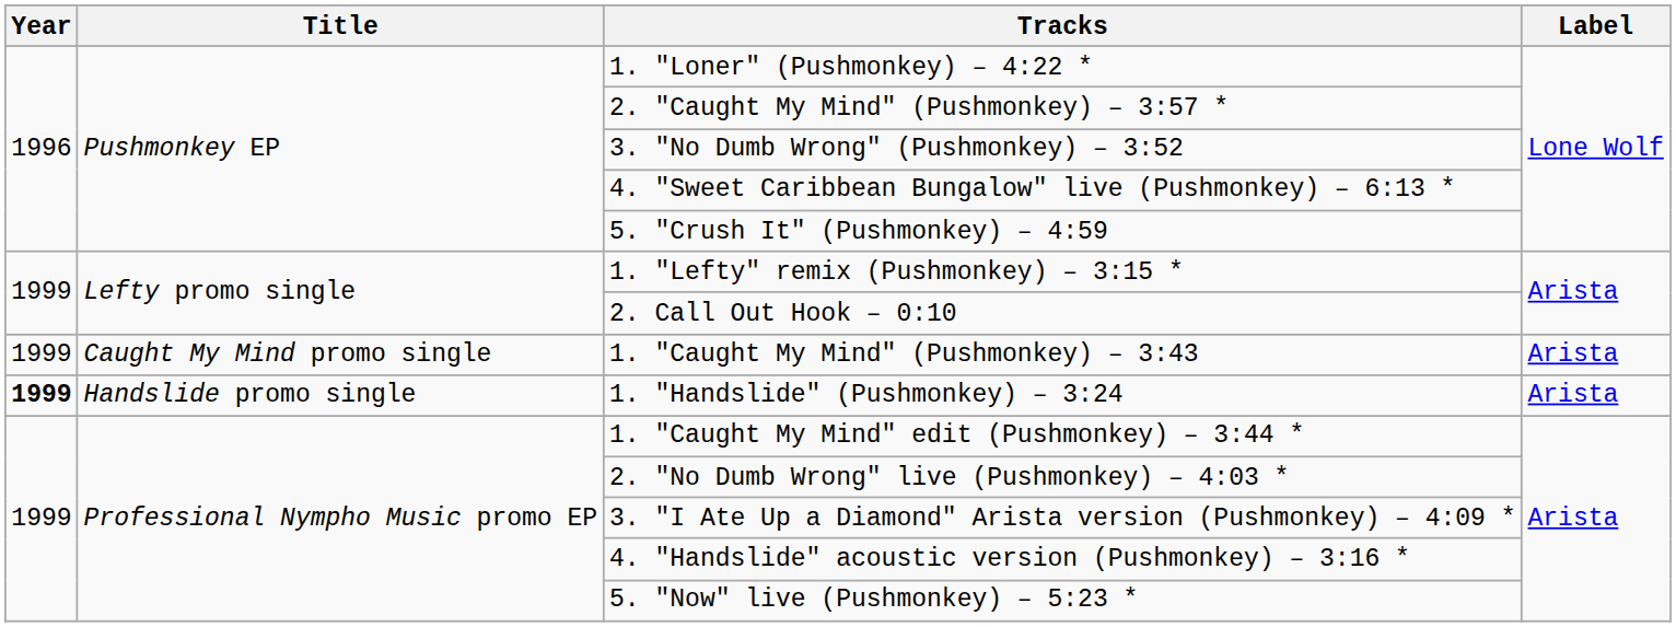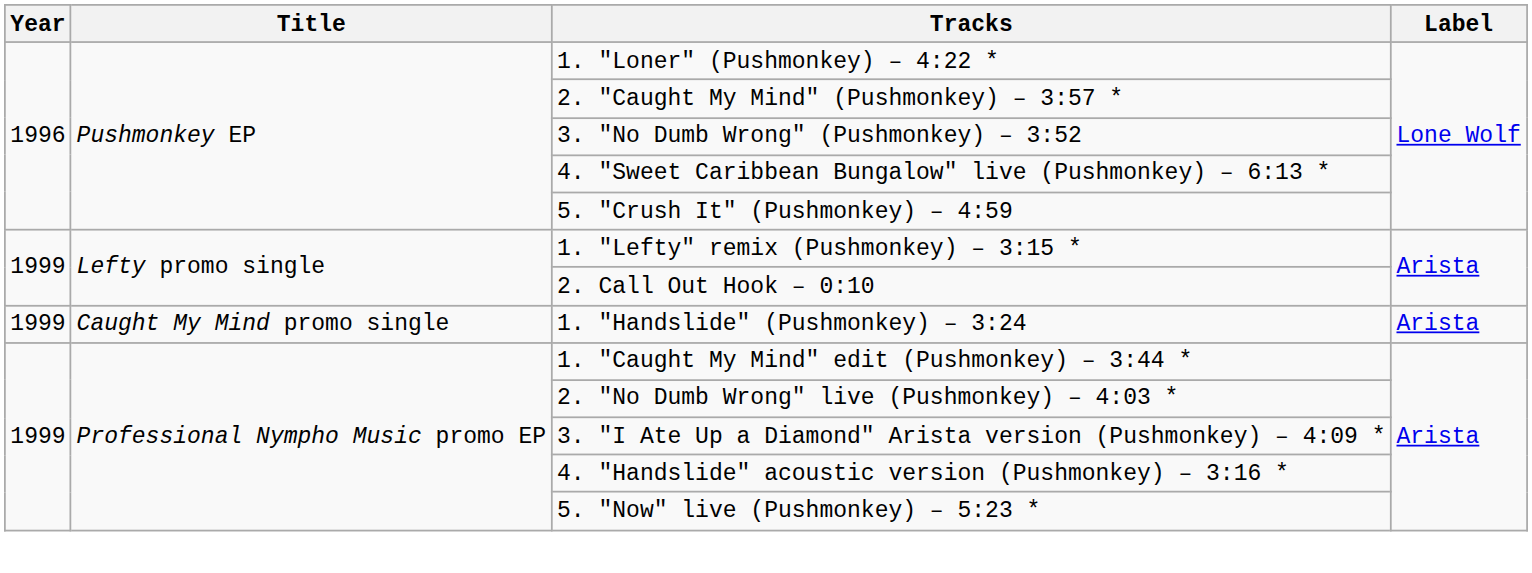 <table class="wikitable">
 <tr>
 <th><strong>Year</strong></th>
 <th><strong>Title</strong></th>
 <th><strong>Tracks</strong></th>
 <th><strong>Label</strong></th>
 </tr>
 <tr>
 <td rowspan=5>1996</td>
 <td rowspan=5><em>Pushmonkey</em> EP</td>
 <td>1. "Loner" (Pushmonkey) – 4:22 *</td>
 <td rowspan=5><a href='#'>Lone Wolf</a></td>
 </tr>
 <tr>
 <td>2. "Caught My Mind" (Pushmonkey) – 3:57 *</td>
 </tr>
 <tr>
 <td>3. "No Dumb Wrong" (Pushmonkey) – 3:52</td>
 </tr>
 <tr>
 <td>4. "Sweet Caribbean Bungalow" live (Pushmonkey) – 6:13 *</td>
 </tr>
 <tr>
 <td>5. "Crush It" (Pushmonkey) – 4:59</td>
 </tr>
 <tr>
 <td rowspan=2>1999</td>
 <td rowspan=2><em>Lefty</em> promo single</td>
 <td>1. "Lefty" remix (Pushmonkey) – 3:15 *</td>
 <td rowspan=2><a href='#'>Arista</a></td>
 </tr>
 <tr>
 <td>2. Call Out Hook – 0:10</td>
 </tr>
 <tr>
 <td>1999</td>
 <td><em>Caught My Mind</em> promo single</td>
-<td>1. "Caught My Mind" (Pushmonkey) – 3:43</td>
-<td><a href='#'>Arista</a></td>
-</tr>
-<tr>
-<td><strong>1999</strong></td>
-<td><em>Handslide</em> promo single</td>
 <td>1. "Handslide" (Pushmonkey) – 3:24</td>
 <td><a href='#'>Arista</a></td>
 </tr>
 <tr>
 <td rowspan=5>1999</td>
 <td rowspan=5><em>Professional Nympho Music</em> promo EP</td>
 <td>1. "Caught My Mind" edit (Pushmonkey) – 3:44 *</td>
 <td rowspan=5><a href='#'>Arista</a></td>
 </tr>
 <tr>
 <td>2. "No Dumb Wrong" live (Pushmonkey) – 4:03 *</td>
 </tr>
 <tr>
 <td>3. "I Ate Up a Diamond" Arista version (Pushmonkey) – 4:09 *</td>
 </tr>
 <tr>
 <td>4. "Handslide" acoustic version (Pushmonkey) – 3:16 *</td>
 </tr>
 <tr>
 <td>5. "Now" live (Pushmonkey) – 5:23 *</td>
 </tr>
 </table>
